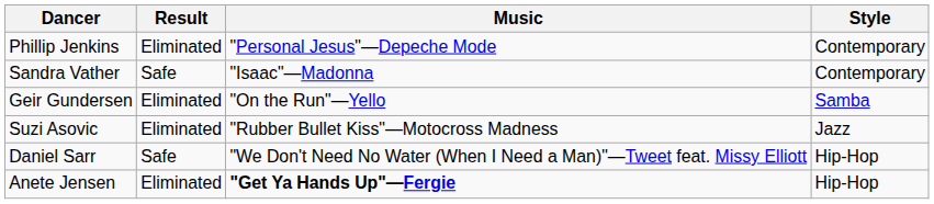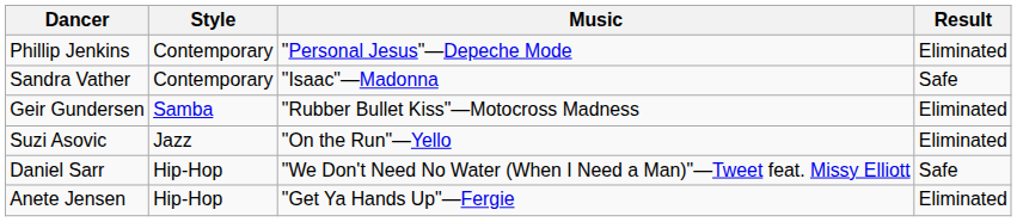 <table class="wikitable">
 <tr>
 <th>Dancer</th>
+<th>Style</th>
+<th>Music</th>
 <th>Result</th>
-<th>Music</th>
-<th>Style</th>
 </tr>
 <tr>
 <td>Phillip Jenkins</td>
+<td>Contemporary</td>
+<td>"<a href='#'>Personal Jesus</a>"—<a href='#'>Depeche Mode</a></td>
 <td>Eliminated</td>
-<td>"<a href='#'>Personal Jesus</a>"—<a href='#'>Depeche Mode</a></td>
-<td>Contemporary</td>
 </tr>
 <tr>
 <td>Sandra Vather</td>
+<td>Contemporary</td>
+<td>"Isaac"—<a href='#'>Madonna</a></td>
 <td>Safe</td>
-<td>"Isaac"—<a href='#'>Madonna</a></td>
-<td>Contemporary</td>
 </tr>
 <tr>
 <td>Geir Gundersen</td>
+<td><a href='#'>Samba</a></td>
+<td>"Rubber Bullet Kiss"—Motocross Madness</td>
 <td>Eliminated</td>
-<td>"On the Run"—<a href='#'>Yello</a></td>
-<td><a href='#'>Samba</a></td>
 </tr>
 <tr>
 <td>Suzi Asovic</td>
+<td>Jazz</td>
+<td>"On the Run"—<a href='#'>Yello</a></td>
 <td>Eliminated</td>
-<td>"Rubber Bullet Kiss"—Motocross Madness</td>
-<td>Jazz</td>
 </tr>
 <tr>
 <td>Daniel Sarr</td>
+<td>Hip-Hop</td>
+<td>"We Don't Need No Water (When I Need a Man)"—<a href='#'>Tweet</a> feat. <a href='#'>Missy Elliott</a></td>
 <td>Safe</td>
-<td>"We Don't Need No Water (When I Need a Man)"—<a href='#'>Tweet</a> feat. <a href='#'>Missy Elliott</a></td>
-<td>Hip-Hop</td>
 </tr>
 <tr>
 <td>Anete Jensen</td>
+<td>Hip-Hop</td>
+<td>"Get Ya Hands Up"—<a href='#'>Fergie</a></td>
 <td>Eliminated</td>
-<td><strong>"Get Ya Hands Up"—<a href='#'>Fergie</a></strong></td>
-<td>Hip-Hop</td>
 </tr>
 </table>
